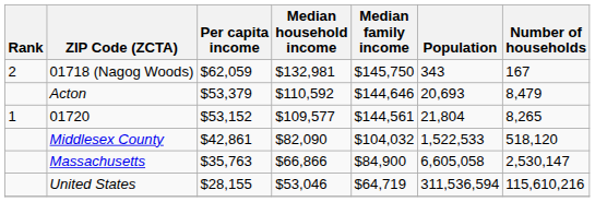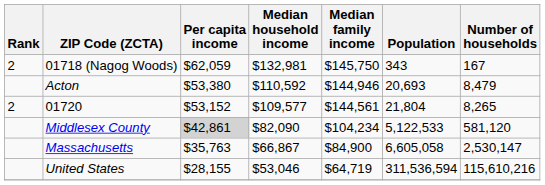 <table class="wikitable sortable">
 <tr valign=bottom>
 <th>Rank</th>
 <th>ZIP Code (ZCTA)</th>
 <th>Per capita<br>income</th>
 <th>Median<br>household<br>income</th>
 <th>Median<br>family<br>income</th>
 <th>Population</th>
 <th>Number of<br>households</th>
 </tr>
 <tr>
 <td>2</td>
 <td>01718 (Nagog Woods)</td>
 <td>$62,059</td>
 <td>$132,981</td>
 <td>$145,750</td>
 <td>343</td>
 <td>167</td>
 </tr>
 <tr>
 <td></td>
 <td><em>Acton</em></td>
-<td>$53,379</td>
+<td>$53,380</td>
 <td>$110,592</td>
-<td>$144,646</td>
+<td>$144,946</td>
 <td>20,693</td>
 <td>8,479</td>
 </tr>
 <tr>
-<td>1</td>
+<td>2</td>
 <td>01720</td>
 <td>$53,152</td>
 <td>$109,577</td>
 <td>$144,561</td>
 <td>21,804</td>
 <td>8,265</td>
 </tr>
 <tr>
 <td></td>
 <td><em><a href='#'>Middlesex County</a></em></td>
-<td>$42,861</td>
+<td style="background: lightgrey;">$42,861</td>
 <td>$82,090</td>
-<td>$104,032</td>
-<td>1,522,533</td>
-<td>518,120</td>
+<td>$104,234</td>
+<td>5,122,533</td>
+<td>581,120</td>
 </tr>
 <tr>
 <td></td>
 <td><em><a href='#'>Massachusetts</a></em></td>
 <td>$35,763</td>
-<td>$66,866</td>
+<td>$66,867</td>
 <td>$84,900</td>
 <td>6,605,058</td>
 <td>2,530,147</td>
 </tr>
 <tr>
 <td></td>
 <td><em>United States</em></td>
 <td>$28,155</td>
 <td>$53,046</td>
 <td>$64,719</td>
 <td>311,536,594</td>
 <td>115,610,216</td>
 </tr>
 <tr>
 </tr>
 </table>
